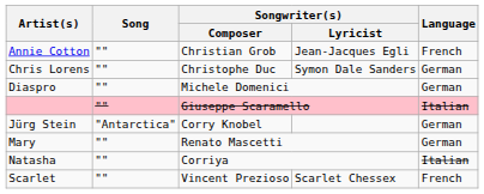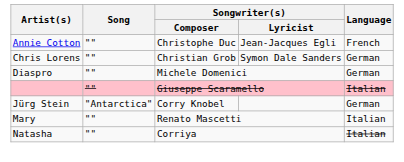 <table class="sortable wikitable" style="margin: 1em auto 1em auto; text-align:left">
 <tr>
 <th rowspan="2">Artist(s)</th>
 <th rowspan="2">Song</th>
 <th colspan="2">Songwriter(s)</th>
 <th rowspan="2">Language</th>
 </tr>
 <tr>
 <th>Composer</th>
 <th>Lyricist</th>
 </tr>
 <tr>
 <td><a href='#'>Annie Cotton</a></td>
 <td>""</td>
-<td>Christian Grob</td>
+<td>Christophe Duc</td>
 <td>Jean-Jacques Egli</td>
 <td>French</td>
 </tr>
 <tr>
 <td>Chris Lorens</td>
 <td>""</td>
-<td>Christophe Duc</td>
+<td>Christian Grob</td>
 <td>Symon Dale Sanders</td>
 <td>German</td>
 </tr>
 <tr>
 <td>Diaspro</td>
 <td>""</td>
 <td colspan="2">Michele Domenici</td>
 <td>German</td>
 </tr>
 <tr style="background:pink;">
 <td><s></s></td>
 <td><s>""</s></td>
 <td colspan="2"><s>Giuseppe Scaramello</s></td>
 <td><s>Italian</s></td>
 </tr>
 <tr>
 <td>Jürg Stein</td>
 <td>"Antarctica"</td>
 <td>Corry Knobel</td>
 <td></td>
 <td>German</td>
 </tr>
 <tr>
 <td>Mary</td>
 <td>""</td>
 <td colspan="2">Renato Mascetti</td>
-<td>German</td>
+<td>Italian</td>
 </tr>
 <tr>
 <td>Natasha</td>
 <td>""</td>
 <td colspan="2">Corriya</td>
 <td><s>Italian</s></td>
 </tr>
-<tr>
-<td>Scarlet</td>
-<td>""</td>
-<td>Vincent Prezioso</td>
-<td>Scarlet Chessex</td>
-<td>French</td>
-</tr>
 </table>
